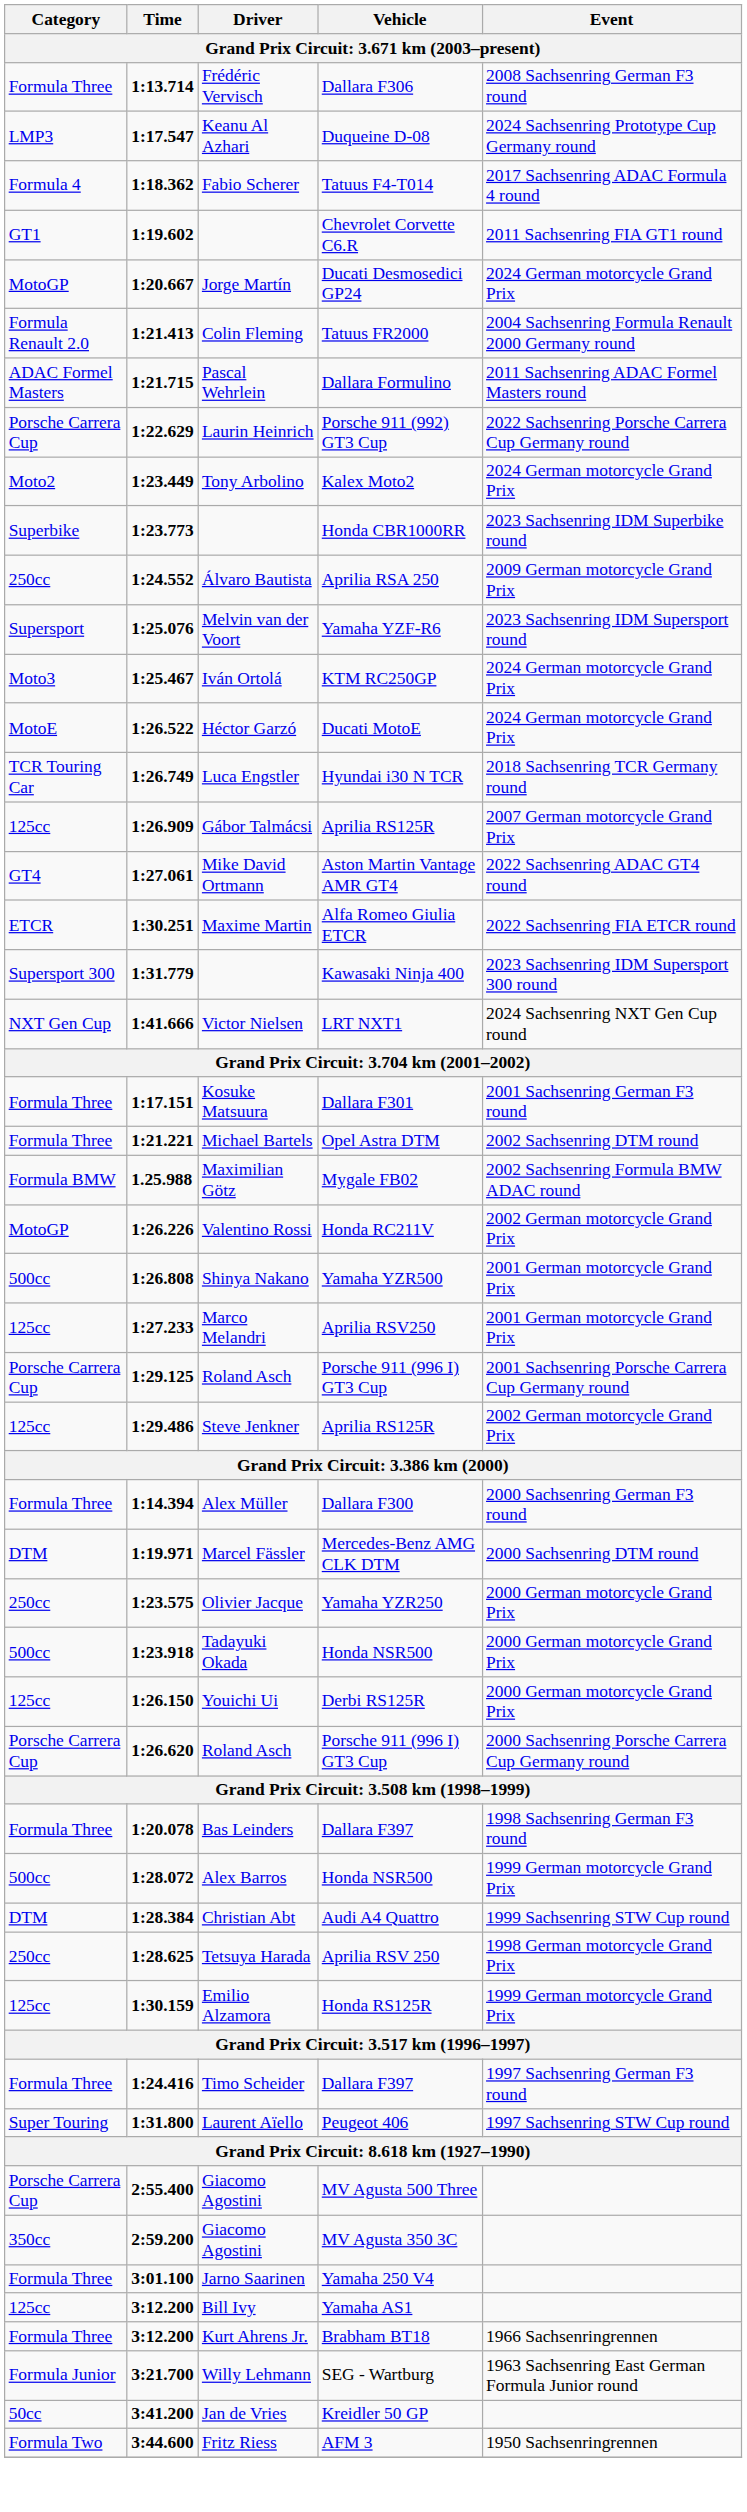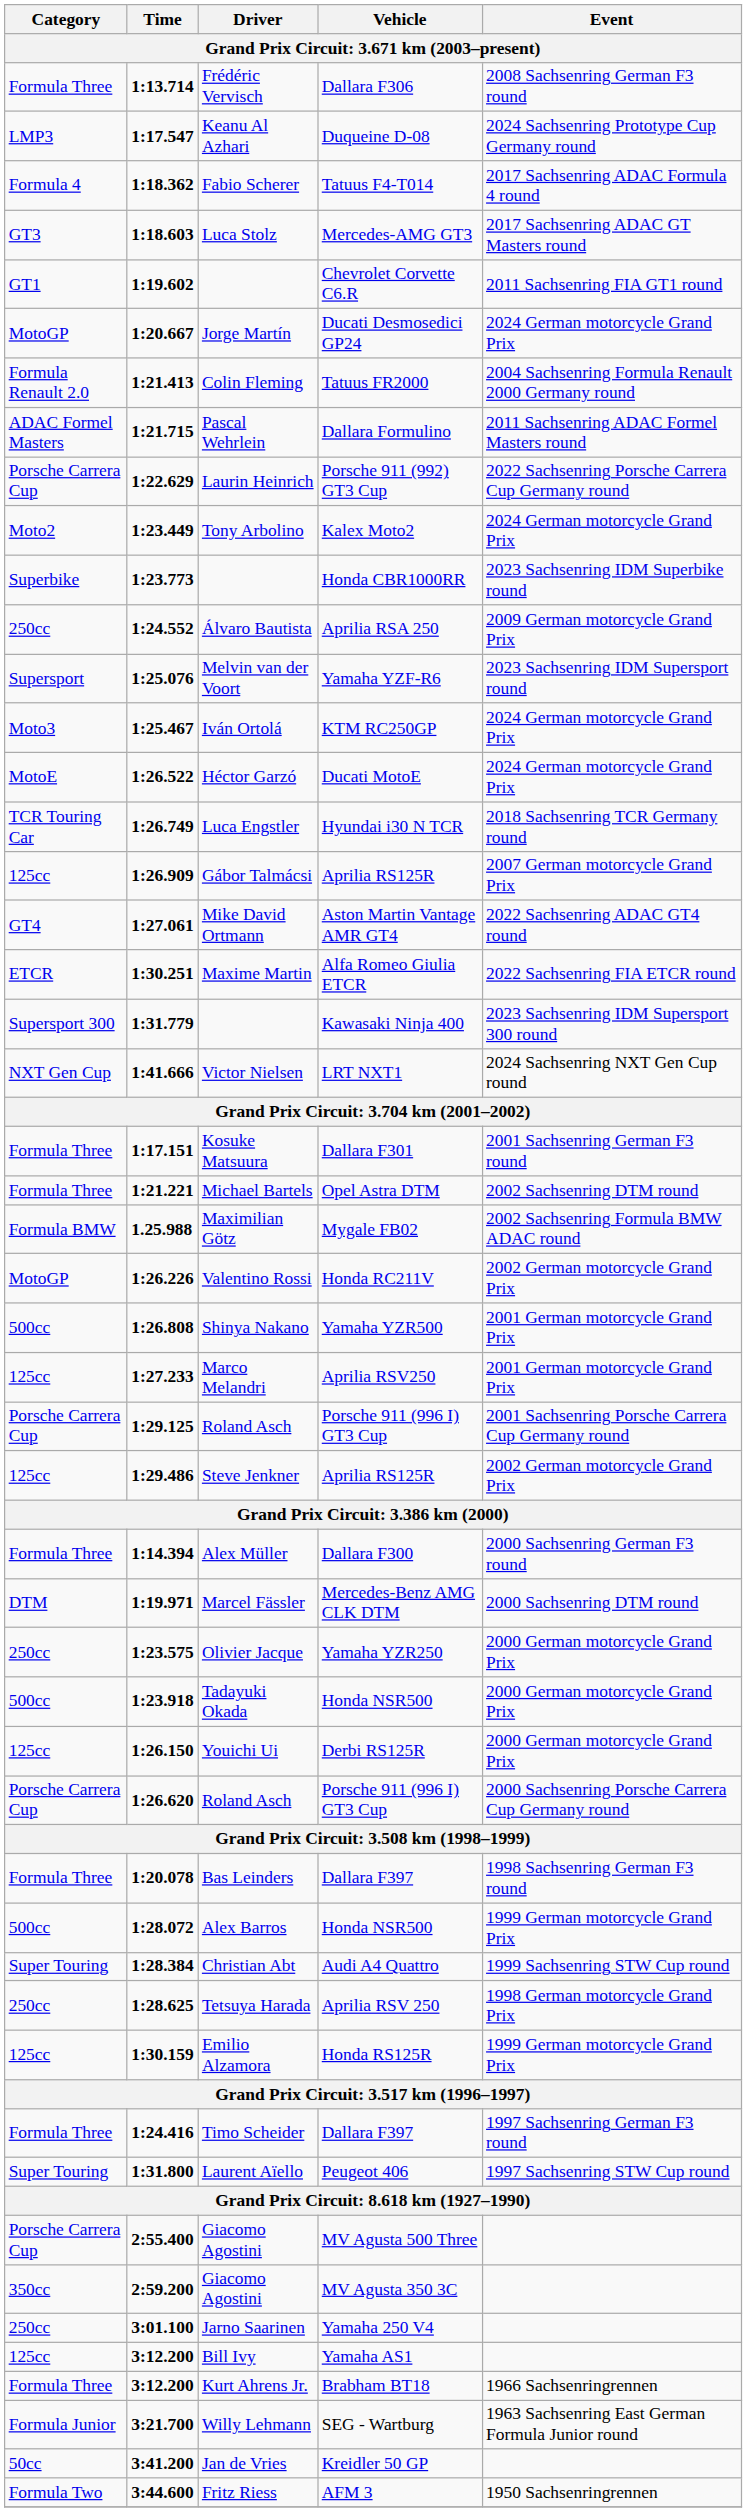 <table class=wikitable style="font-size:90%",>
 <tr>
 <th>Category</th>
 <th>Time</th>
 <th>Driver</th>
 <th>Vehicle</th>
 <th>Event</th>
 </tr>
 <tr>
 <th colspan=5>Grand Prix Circuit: 3.671 km (2003–present)</th>
 </tr>
 <tr>
 <td><a href='#'>Formula Three</a></td>
 <td><strong>1:13.714</strong></td>
 <td><a href='#'>Frédéric Vervisch</a></td>
 <td><a href='#'>Dallara F306</a></td>
 <td><a href='#'>2008 Sachsenring German F3 round</a></td>
 </tr>
 <tr>
 <td><a href='#'>LMP3</a></td>
 <td><strong>1:17.547</strong></td>
 <td><a href='#'>Keanu Al Azhari</a></td>
 <td><a href='#'>Duqueine D-08</a></td>
 <td><a href='#'>2024 Sachsenring Prototype Cup Germany round</a></td>
 </tr>
 <tr>
 <td><a href='#'>Formula 4</a></td>
 <td><strong>1:18.362</strong></td>
 <td><a href='#'>Fabio Scherer</a></td>
 <td><a href='#'>Tatuus F4-T014</a></td>
 <td><a href='#'>2017 Sachsenring ADAC Formula 4 round</a></td>
+</tr>
+<tr>
+<td><a href='#'>GT3</a></td>
+<td><strong>1:18.603</strong></td>
+<td><a href='#'>Luca Stolz</a></td>
+<td><a href='#'>Mercedes-AMG GT3</a></td>
+<td><a href='#'>2017 Sachsenring ADAC GT Masters round</a></td>
 </tr>
 <tr>
 <td><a href='#'>GT1</a></td>
 <td><strong>1:19.602</strong></td>
 <td></td>
 <td><a href='#'>Chevrolet Corvette C6.R</a></td>
 <td><a href='#'>2011 Sachsenring FIA GT1 round</a></td>
 </tr>
 <tr>
 <td><a href='#'>MotoGP</a></td>
 <td><strong>1:20.667</strong></td>
 <td><a href='#'>Jorge Martín</a></td>
 <td><a href='#'>Ducati Desmosedici GP24</a></td>
 <td><a href='#'>2024 German motorcycle Grand Prix</a></td>
 </tr>
 <tr>
 <td><a href='#'>Formula Renault 2.0</a></td>
 <td><strong>1:21.413</strong></td>
 <td><a href='#'>Colin Fleming</a></td>
 <td><a href='#'>Tatuus FR2000</a></td>
 <td><a href='#'>2004 Sachsenring Formula Renault 2000 Germany round</a></td>
 </tr>
 <tr>
 <td><a href='#'>ADAC Formel Masters</a></td>
 <td><strong>1:21.715</strong></td>
 <td><a href='#'>Pascal Wehrlein</a></td>
 <td><a href='#'>Dallara Formulino</a></td>
 <td><a href='#'>2011 Sachsenring ADAC Formel Masters round</a></td>
 </tr>
 <tr>
 <td><a href='#'>Porsche Carrera Cup</a></td>
 <td><strong>1:22.629</strong></td>
 <td><a href='#'>Laurin Heinrich</a></td>
 <td><a href='#'>Porsche 911 (992) GT3 Cup</a></td>
 <td><a href='#'>2022 Sachsenring Porsche Carrera Cup Germany round</a></td>
 </tr>
 <tr>
 <td><a href='#'>Moto2</a></td>
 <td><strong>1:23.449</strong></td>
 <td><a href='#'>Tony Arbolino</a></td>
 <td><a href='#'>Kalex Moto2</a></td>
 <td><a href='#'>2024 German motorcycle Grand Prix</a></td>
 </tr>
 <tr>
 <td><a href='#'>Superbike</a></td>
 <td><strong>1:23.773</strong></td>
 <td></td>
 <td><a href='#'>Honda CBR1000RR</a></td>
 <td><a href='#'>2023 Sachsenring IDM Superbike round</a></td>
 </tr>
 <tr>
 <td><a href='#'>250cc</a></td>
 <td><strong>1:24.552</strong></td>
 <td><a href='#'>Álvaro Bautista</a></td>
 <td><a href='#'>Aprilia RSA 250</a></td>
 <td><a href='#'>2009 German motorcycle Grand Prix</a></td>
 </tr>
 <tr>
 <td><a href='#'>Supersport</a></td>
 <td><strong>1:25.076</strong></td>
 <td><a href='#'>Melvin van der Voort</a></td>
 <td><a href='#'>Yamaha YZF-R6</a></td>
 <td><a href='#'>2023 Sachsenring IDM Supersport round</a></td>
 </tr>
 <tr>
 <td><a href='#'>Moto3</a></td>
 <td><strong>1:25.467</strong></td>
 <td><a href='#'>Iván Ortolá</a></td>
 <td><a href='#'>KTM RC250GP</a></td>
 <td><a href='#'>2024 German motorcycle Grand Prix</a></td>
 </tr>
 <tr>
 <td><a href='#'>MotoE</a></td>
 <td><strong>1:26.522</strong></td>
 <td><a href='#'>Héctor Garzó</a></td>
 <td><a href='#'>Ducati MotoE</a></td>
 <td><a href='#'>2024 German motorcycle Grand Prix</a></td>
 </tr>
 <tr>
 <td><a href='#'>TCR Touring Car</a></td>
 <td><strong>1:26.749</strong></td>
 <td><a href='#'>Luca Engstler</a></td>
 <td><a href='#'>Hyundai i30 N TCR</a></td>
 <td><a href='#'>2018 Sachsenring TCR Germany round</a></td>
 </tr>
 <tr>
 <td><a href='#'>125cc</a></td>
 <td><strong>1:26.909</strong></td>
 <td><a href='#'>Gábor Talmácsi</a></td>
 <td><a href='#'>Aprilia RS125R</a></td>
 <td><a href='#'>2007 German motorcycle Grand Prix</a></td>
 </tr>
 <tr>
 <td><a href='#'>GT4</a></td>
 <td><strong>1:27.061</strong></td>
 <td><a href='#'>Mike David Ortmann</a></td>
 <td><a href='#'>Aston Martin Vantage AMR GT4</a></td>
 <td><a href='#'>2022 Sachsenring ADAC GT4 round</a></td>
 </tr>
 <tr>
 <td><a href='#'>ETCR</a></td>
 <td><strong>1:30.251</strong></td>
 <td><a href='#'>Maxime Martin</a></td>
 <td><a href='#'>Alfa Romeo Giulia ETCR</a></td>
 <td><a href='#'>2022 Sachsenring FIA ETCR round</a></td>
 </tr>
 <tr>
 <td><a href='#'>Supersport 300</a></td>
 <td><strong>1:31.779</strong></td>
 <td></td>
 <td><a href='#'>Kawasaki Ninja 400</a></td>
 <td><a href='#'>2023 Sachsenring IDM Supersport 300 round</a></td>
 </tr>
 <tr>
 <td><a href='#'>NXT Gen Cup</a></td>
 <td><strong>1:41.666</strong></td>
 <td><a href='#'>Victor Nielsen</a></td>
 <td><a href='#'>LRT NXT1</a></td>
 <td>2024 Sachsenring NXT Gen Cup round</td>
 </tr>
 <tr>
 <th colspan=5>Grand Prix Circuit: 3.704 km (2001–2002)</th>
 </tr>
 <tr>
 <td><a href='#'>Formula Three</a></td>
 <td><strong>1:17.151</strong></td>
 <td><a href='#'>Kosuke Matsuura</a></td>
 <td><a href='#'>Dallara F301</a></td>
 <td><a href='#'>2001 Sachsenring German F3 round</a></td>
 </tr>
 <tr>
 <td><a href='#'>Formula Three</a></td>
 <td><strong>1:21.221</strong></td>
 <td><a href='#'>Michael Bartels</a></td>
 <td><a href='#'>Opel Astra DTM</a></td>
 <td><a href='#'>2002 Sachsenring DTM round</a></td>
 </tr>
 <tr>
 <td><a href='#'>Formula BMW</a></td>
 <td><strong>1.25.988</strong></td>
 <td><a href='#'>Maximilian Götz</a></td>
 <td><a href='#'>Mygale FB02</a></td>
 <td><a href='#'>2002 Sachsenring Formula BMW ADAC round</a></td>
 </tr>
 <tr>
 <td><a href='#'>MotoGP</a></td>
 <td><strong>1:26.226</strong></td>
 <td><a href='#'>Valentino Rossi</a></td>
 <td><a href='#'>Honda RC211V</a></td>
 <td><a href='#'>2002 German motorcycle Grand Prix</a></td>
 </tr>
 <tr>
 <td><a href='#'>500cc</a></td>
 <td><strong>1:26.808</strong></td>
 <td><a href='#'>Shinya Nakano</a></td>
 <td><a href='#'>Yamaha YZR500</a></td>
 <td><a href='#'>2001 German motorcycle Grand Prix</a></td>
 </tr>
 <tr>
 <td><a href='#'>125cc</a></td>
 <td><strong>1:27.233</strong></td>
 <td><a href='#'>Marco Melandri</a></td>
 <td><a href='#'>Aprilia RSV250</a></td>
 <td><a href='#'>2001 German motorcycle Grand Prix</a></td>
 </tr>
 <tr>
 <td><a href='#'>Porsche Carrera Cup</a></td>
 <td><strong>1:29.125</strong></td>
 <td><a href='#'>Roland Asch</a></td>
 <td><a href='#'>Porsche 911 (996 I) GT3 Cup</a></td>
 <td><a href='#'>2001 Sachsenring Porsche Carrera Cup Germany round</a></td>
 </tr>
 <tr>
 <td><a href='#'>125cc</a></td>
 <td><strong>1:29.486</strong></td>
 <td><a href='#'>Steve Jenkner</a></td>
 <td><a href='#'>Aprilia RS125R</a></td>
 <td><a href='#'>2002 German motorcycle Grand Prix</a></td>
 </tr>
 <tr>
 <th colspan=5>Grand Prix Circuit: 3.386 km (2000)</th>
 </tr>
 <tr>
 <td><a href='#'>Formula Three</a></td>
 <td><strong>1:14.394</strong></td>
 <td><a href='#'>Alex Müller</a></td>
 <td><a href='#'>Dallara F300</a></td>
 <td><a href='#'>2000 Sachsenring German F3 round</a></td>
 </tr>
 <tr>
 <td><a href='#'>DTM</a></td>
 <td><strong>1:19.971</strong></td>
 <td><a href='#'>Marcel Fässler</a></td>
 <td><a href='#'>Mercedes-Benz AMG CLK DTM</a></td>
 <td><a href='#'>2000 Sachsenring DTM round</a></td>
 </tr>
 <tr>
 <td><a href='#'>250cc</a></td>
 <td><strong>1:23.575</strong></td>
 <td><a href='#'>Olivier Jacque</a></td>
 <td><a href='#'>Yamaha YZR250</a></td>
 <td><a href='#'>2000 German motorcycle Grand Prix</a></td>
 </tr>
 <tr>
 <td><a href='#'>500cc</a></td>
 <td><strong>1:23.918</strong></td>
 <td><a href='#'>Tadayuki Okada</a></td>
 <td><a href='#'>Honda NSR500</a></td>
 <td><a href='#'>2000 German motorcycle Grand Prix</a></td>
 </tr>
 <tr>
 <td><a href='#'>125cc</a></td>
 <td><strong>1:26.150</strong></td>
 <td><a href='#'>Youichi Ui</a></td>
 <td><a href='#'>Derbi RS125R</a></td>
 <td><a href='#'>2000 German motorcycle Grand Prix</a></td>
 </tr>
 <tr>
 <td><a href='#'>Porsche Carrera Cup</a></td>
 <td><strong>1:26.620</strong></td>
 <td><a href='#'>Roland Asch</a></td>
 <td><a href='#'>Porsche 911 (996 I) GT3 Cup</a></td>
 <td><a href='#'>2000 Sachsenring Porsche Carrera Cup Germany round</a></td>
 </tr>
 <tr>
 <th colspan=5>Grand Prix Circuit: 3.508 km (1998–1999)</th>
 </tr>
 <tr>
 <td><a href='#'>Formula Three</a></td>
 <td><strong>1:20.078</strong></td>
 <td><a href='#'>Bas Leinders</a></td>
 <td><a href='#'>Dallara F397</a></td>
 <td><a href='#'>1998 Sachsenring German F3 round</a></td>
 </tr>
 <tr>
 <td><a href='#'>500cc</a></td>
 <td><strong>1:28.072</strong></td>
 <td><a href='#'>Alex Barros</a></td>
 <td><a href='#'>Honda NSR500</a></td>
 <td><a href='#'>1999 German motorcycle Grand Prix</a></td>
 </tr>
 <tr>
-<td><a href='#'>DTM</a></td>
+<td><a href='#'>Super Touring</a></td>
 <td><strong>1:28.384</strong></td>
 <td><a href='#'>Christian Abt</a></td>
 <td><a href='#'>Audi A4 Quattro</a></td>
 <td><a href='#'>1999 Sachsenring STW Cup round</a></td>
 </tr>
 <tr>
 <td><a href='#'>250cc</a></td>
 <td><strong>1:28.625</strong></td>
 <td><a href='#'>Tetsuya Harada</a></td>
 <td><a href='#'>Aprilia RSV 250</a></td>
 <td><a href='#'>1998 German motorcycle Grand Prix</a></td>
 </tr>
 <tr>
 <td><a href='#'>125cc</a></td>
 <td><strong>1:30.159</strong></td>
 <td><a href='#'>Emilio Alzamora</a></td>
 <td><a href='#'>Honda RS125R</a></td>
 <td><a href='#'>1999 German motorcycle Grand Prix</a></td>
 </tr>
 <tr>
 <th colspan=5>Grand Prix Circuit: 3.517 km (1996–1997)</th>
 </tr>
 <tr>
 <td><a href='#'>Formula Three</a></td>
 <td><strong>1:24.416</strong></td>
 <td><a href='#'>Timo Scheider</a></td>
 <td><a href='#'>Dallara F397</a></td>
 <td><a href='#'>1997 Sachsenring German F3 round</a></td>
 </tr>
 <tr>
 <td><a href='#'>Super Touring</a></td>
 <td><strong>1:31.800</strong></td>
 <td><a href='#'>Laurent Aïello</a></td>
 <td><a href='#'>Peugeot 406</a></td>
 <td><a href='#'>1997 Sachsenring STW Cup round</a></td>
 </tr>
 <tr>
 <th colspan=5>Grand Prix Circuit: 8.618 km (1927–1990)</th>
 </tr>
 <tr>
 <td><a href='#'>Porsche Carrera Cup</a></td>
 <td><strong>2:55.400</strong></td>
 <td><a href='#'>Giacomo Agostini</a></td>
 <td><a href='#'>MV Agusta 500 Three</a></td>
 <td></td>
 </tr>
 <tr>
 <td><a href='#'>350cc</a></td>
 <td><strong>2:59.200</strong></td>
 <td><a href='#'>Giacomo Agostini</a></td>
 <td><a href='#'>MV Agusta 350 3C</a></td>
 <td></td>
 </tr>
 <tr>
-<td><a href='#'>Formula Three</a></td>
+<td><a href='#'>250cc</a></td>
 <td><strong>3:01.100</strong></td>
 <td><a href='#'>Jarno Saarinen</a></td>
 <td><a href='#'>Yamaha 250 V4</a></td>
 <td></td>
 </tr>
 <tr>
 <td><a href='#'>125cc</a></td>
 <td><strong>3:12.200</strong></td>
 <td><a href='#'>Bill Ivy</a></td>
 <td><a href='#'>Yamaha AS1</a></td>
 <td></td>
 </tr>
 <tr>
 <td><a href='#'>Formula Three</a></td>
 <td><strong>3:12.200</strong></td>
 <td><a href='#'>Kurt Ahrens Jr.</a></td>
 <td><a href='#'>Brabham BT18</a></td>
 <td>1966 Sachsenringrennen</td>
 </tr>
 <tr>
 <td><a href='#'>Formula Junior</a></td>
 <td><strong>3:21.700</strong></td>
 <td><a href='#'>Willy Lehmann</a></td>
 <td>SEG - Wartburg</td>
 <td>1963 Sachsenring East German Formula Junior round</td>
 </tr>
 <tr>
 <td><a href='#'>50cc</a></td>
 <td><strong>3:41.200</strong></td>
 <td><a href='#'>Jan de Vries</a></td>
 <td><a href='#'>Kreidler 50 GP</a></td>
 <td></td>
 </tr>
 <tr>
 <td><a href='#'>Formula Two</a></td>
 <td><strong>3:44.600</strong></td>
 <td><a href='#'>Fritz Riess</a></td>
 <td><a href='#'>AFM 3</a></td>
 <td>1950 Sachsenringrennen</td>
 </tr>
 <tr>
 </tr>
 </table>
